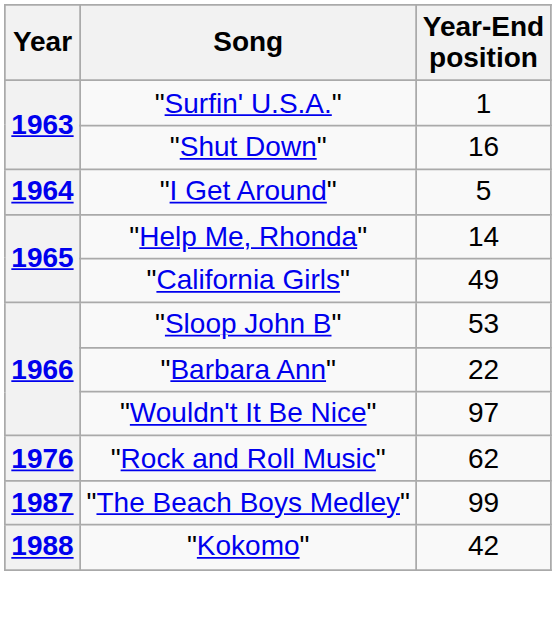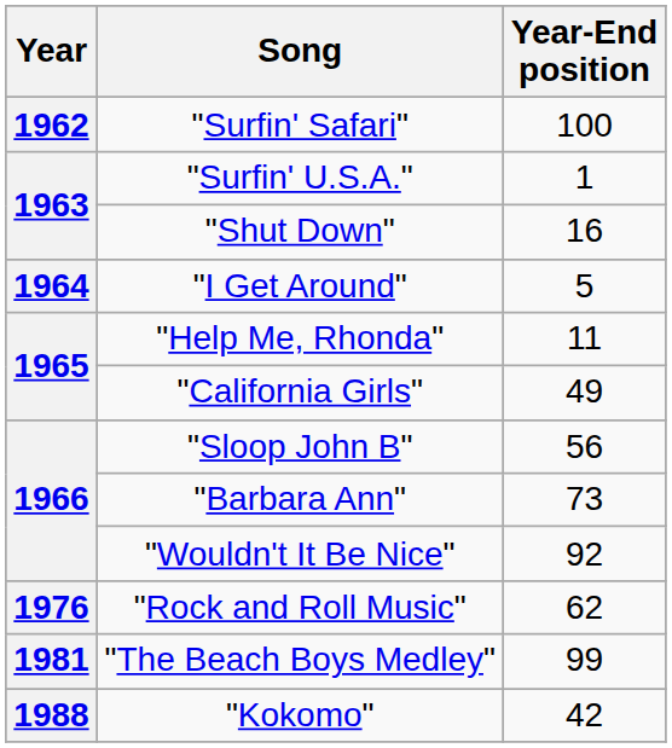 <table class="wikitable plainrowheaders" style="text-align:center;" border="1">
 <tr>
 <th>Year</th>
 <th>Song</th>
 <th>Year-End<br>position</th>
+</tr>
+<tr>
+<th scope="row"><a href='#'>1962</a></th>
+<td>"<a href='#'>Surfin' Safari</a>"</td>
+<td>100</td>
 </tr>
 <tr>
 <th scope="row" rowspan="2"><a href='#'>1963</a></th>
 <td>"<a href='#'>Surfin' U.S.A.</a>"</td>
 <td>1</td>
 </tr>
 <tr>
 <td>"<a href='#'>Shut Down</a>"</td>
 <td>16</td>
 </tr>
 <tr>
 <th scope="row"><a href='#'>1964</a></th>
 <td>"<a href='#'>I Get Around</a>"</td>
 <td>5</td>
 </tr>
 <tr>
 <th scope="row" rowspan="2"><a href='#'>1965</a></th>
 <td>"<a href='#'>Help Me, Rhonda</a>"</td>
-<td>14</td>
+<td>11</td>
 </tr>
 <tr>
 <td>"<a href='#'>California Girls</a>"</td>
 <td>49</td>
 </tr>
 <tr>
 <th scope="row" rowspan="3"><a href='#'>1966</a></th>
 <td>"<a href='#'>Sloop John B</a>"</td>
-<td>53</td>
+<td>56</td>
 </tr>
 <tr>
 <td>"<a href='#'>Barbara Ann</a>"</td>
-<td>22</td>
+<td>73</td>
 </tr>
 <tr>
 <td>"<a href='#'>Wouldn't It Be Nice</a>"</td>
-<td>97</td>
+<td>92</td>
 </tr>
 <tr>
 <th scope="row"><a href='#'>1976</a></th>
 <td>"<a href='#'>Rock and Roll Music</a>"</td>
 <td>62</td>
 </tr>
 <tr>
-<th scope="row"><a href='#'>1987</a></th>
+<th scope="row"><a href='#'>1981</a></th>
 <td>"<a href='#'>The Beach Boys Medley</a>"</td>
 <td>99</td>
 </tr>
 <tr>
 <th scope="row"><a href='#'>1988</a></th>
 <td>"<a href='#'>Kokomo</a>"</td>
 <td>42</td>
 </tr>
 </table>
